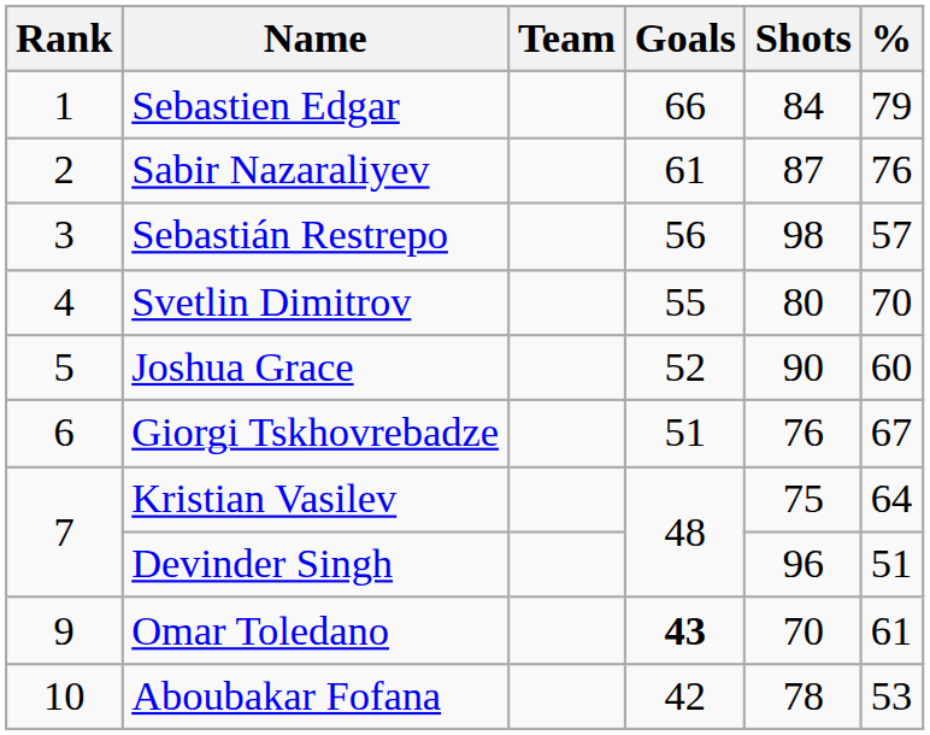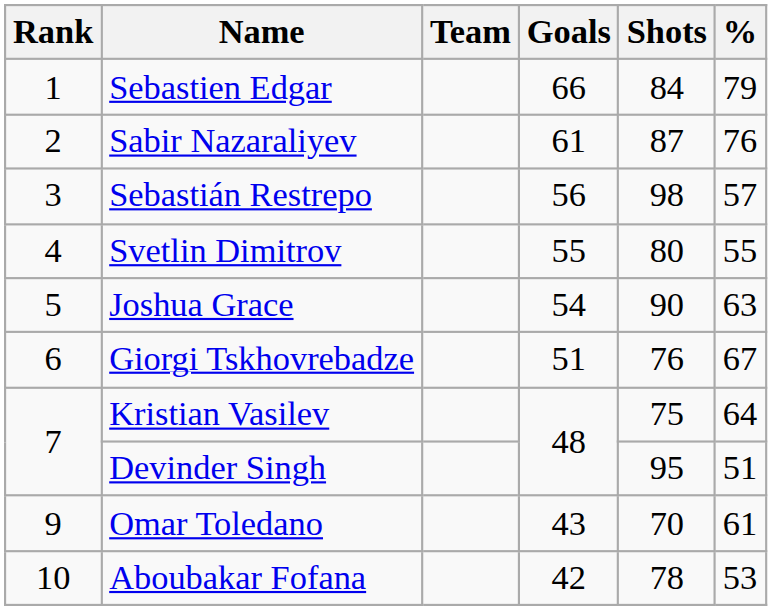 <table class="wikitable sortable" style="text-align: center;">
 <tr>
 <th>Rank</th>
 <th>Name</th>
 <th>Team</th>
 <th>Goals</th>
 <th>Shots</th>
 <th>%</th>
 </tr>
 <tr>
 <td>1</td>
 <td style="text-align: left;"><a href='#'>Sebastien Edgar</a></td>
 <td style="text-align: left;"></td>
 <td>66</td>
 <td>84</td>
 <td>79</td>
 </tr>
 <tr>
 <td>2</td>
 <td style="text-align: left;"><a href='#'>Sabir Nazaraliyev</a></td>
 <td style="text-align: left;"></td>
 <td>61</td>
 <td>87</td>
 <td>76</td>
 </tr>
 <tr>
 <td>3</td>
 <td style="text-align: left;"><a href='#'>Sebastián Restrepo</a></td>
 <td style="text-align: left;"></td>
 <td>56</td>
 <td>98</td>
 <td>57</td>
 </tr>
 <tr>
 <td>4</td>
 <td style="text-align: left;"><a href='#'>Svetlin Dimitrov</a></td>
 <td style="text-align: left;"></td>
 <td>55</td>
 <td>80</td>
-<td>70</td>
+<td>55</td>
 </tr>
 <tr>
 <td>5</td>
 <td style="text-align: left;"><a href='#'>Joshua Grace</a></td>
 <td style="text-align: left;"></td>
-<td>52</td>
+<td>54</td>
 <td>90</td>
-<td>60</td>
+<td>63</td>
 </tr>
 <tr>
 <td>6</td>
 <td style="text-align: left;"><a href='#'>Giorgi Tskhovrebadze</a></td>
 <td style="text-align: left;"></td>
 <td>51</td>
 <td>76</td>
 <td>67</td>
 </tr>
 <tr>
 <td rowspan="2">7</td>
 <td style="text-align: left;"><a href='#'>Kristian Vasilev</a></td>
 <td style="text-align: left;"></td>
 <td rowspan="2">48</td>
 <td>75</td>
 <td>64</td>
 </tr>
 <tr>
 <td style="text-align: left;"><a href='#'>Devinder Singh</a></td>
 <td style="text-align: left;"></td>
-<td>96</td>
+<td>95</td>
 <td>51</td>
 </tr>
 <tr>
 <td>9</td>
 <td style="text-align: left;"><a href='#'>Omar Toledano</a></td>
 <td style="text-align: left;"></td>
-<td><strong>43</strong></td>
+<td>43</td>
 <td>70</td>
 <td>61</td>
 </tr>
 <tr>
 <td>10</td>
 <td style="text-align: left;"><a href='#'>Aboubakar Fofana</a></td>
 <td style="text-align: left;"></td>
 <td>42</td>
 <td>78</td>
 <td>53</td>
 </tr>
 </table>
